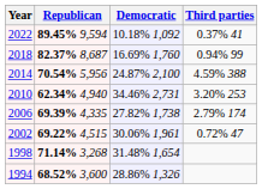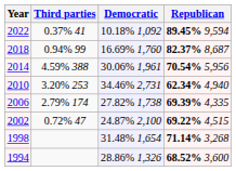 <table class="wikitable" style="font-size:95%;">
 <tr bgcolor=lightgrey>
 <th>Year</th>
+<th><a href='#'>Third parties</a></th>
+<th><a href='#'>Democratic</a></th>
 <th><a href='#'>Republican</a></th>
-<th><a href='#'>Democratic</a></th>
-<th><a href='#'>Third parties</a></th>
 </tr>
 <tr>
 <td align="center" bgcolor="#fff3f3"><a href='#'>2022</a></td>
+<td align="center">0.37% <em>41</em></td>
+<td align="center" bgcolor="#f0f0ff">10.18% <em>1,092</em></td>
 <td align="center" bgcolor="#fff3f3"><strong>89.45%</strong> <em>9,594</em></td>
-<td align="center" bgcolor="#f0f0ff">10.18% <em>1,092</em></td>
-<td align="center">0.37% <em>41</em></td>
 </tr>
 <tr>
 <td align="center" bgcolor="#fff3f3"><a href='#'>2018</a></td>
+<td align="center">0.94% <em>99</em></td>
+<td align="center" bgcolor="#f0f0ff">16.69% <em>1,760</em></td>
 <td align="center" bgcolor="#fff3f3"><strong>82.37%</strong> <em>8,687</em></td>
-<td align="center" bgcolor="#f0f0ff">16.69% <em>1,760</em></td>
-<td align="center">0.94% <em>99</em></td>
 </tr>
 <tr>
 <td align="center" bgcolor="#fff3f3"><a href='#'>2014</a></td>
+<td align="center">4.59% <em>388</em></td>
+<td align="center" bgcolor="#f0f0ff">30.06% <em>1,961</em></td>
 <td align="center" bgcolor="#fff3f3"><strong>70.54%</strong> <em>5,956</em></td>
-<td align="center" bgcolor="#f0f0ff">24.87% <em>2,100</em></td>
-<td align="center">4.59% <em>388</em></td>
 </tr>
 <tr>
 <td align="center" bgcolor="#fff3f3"><a href='#'>2010</a></td>
+<td align="center">3.20% <em>253</em></td>
+<td align="center" bgcolor="#f0f0ff">34.46% <em>2,731</em></td>
 <td align="center" bgcolor="#fff3f3"><strong>62.34%</strong> <em>4,940</em></td>
-<td align="center" bgcolor="#f0f0ff">34.46% <em>2,731</em></td>
-<td align="center">3.20% <em>253</em></td>
 </tr>
 <tr>
 <td align="center" bgcolor="#fff3f3"><a href='#'>2006</a></td>
+<td align="center">2.79% <em>174</em></td>
+<td align="center" bgcolor="#f0f0ff">27.82% <em>1,738</em></td>
 <td align="center" bgcolor="#fff3f3"><strong>69.39%</strong> <em>4,335</em></td>
-<td align="center" bgcolor="#f0f0ff">27.82% <em>1,738</em></td>
-<td align="center">2.79% <em>174</em></td>
 </tr>
 <tr>
 <td align="center" bgcolor="#fff3f3"><a href='#'>2002</a></td>
+<td align="center">0.72% <em>47</em></td>
+<td align="center" bgcolor="#f0f0ff">24.87% <em>2,100</em></td>
 <td align="center" bgcolor="#fff3f3"><strong>69.22%</strong> <em>4,515</em></td>
-<td align="center" bgcolor="#f0f0ff">30.06% <em>1,961</em></td>
-<td align="center">0.72% <em>47</em></td>
 </tr>
 <tr>
 <td align="center" bgcolor="#fff3f3"><a href='#'>1998</a></td>
+<td align="center"></td>
+<td align="center" bgcolor="#f0f0ff">31.48% <em>1,654</em></td>
 <td align="center" bgcolor="#fff3f3"><strong>71.14%</strong> <em>3,268</em></td>
-<td align="center" bgcolor="#f0f0ff">31.48% <em>1,654</em></td>
-<td align="center"></td>
 </tr>
 <tr>
 <td align="center" bgcolor="#fff3f3"><a href='#'>1994</a></td>
+<td align="center"></td>
+<td align="center" bgcolor="#f0f0ff">28.86% <em>1,326</em></td>
 <td align="center" bgcolor="#fff3f3"><strong>68.52%</strong> <em>3,600</em></td>
-<td align="center" bgcolor="#f0f0ff">28.86% <em>1,326</em></td>
-<td align="center"></td>
 </tr>
 </table>
